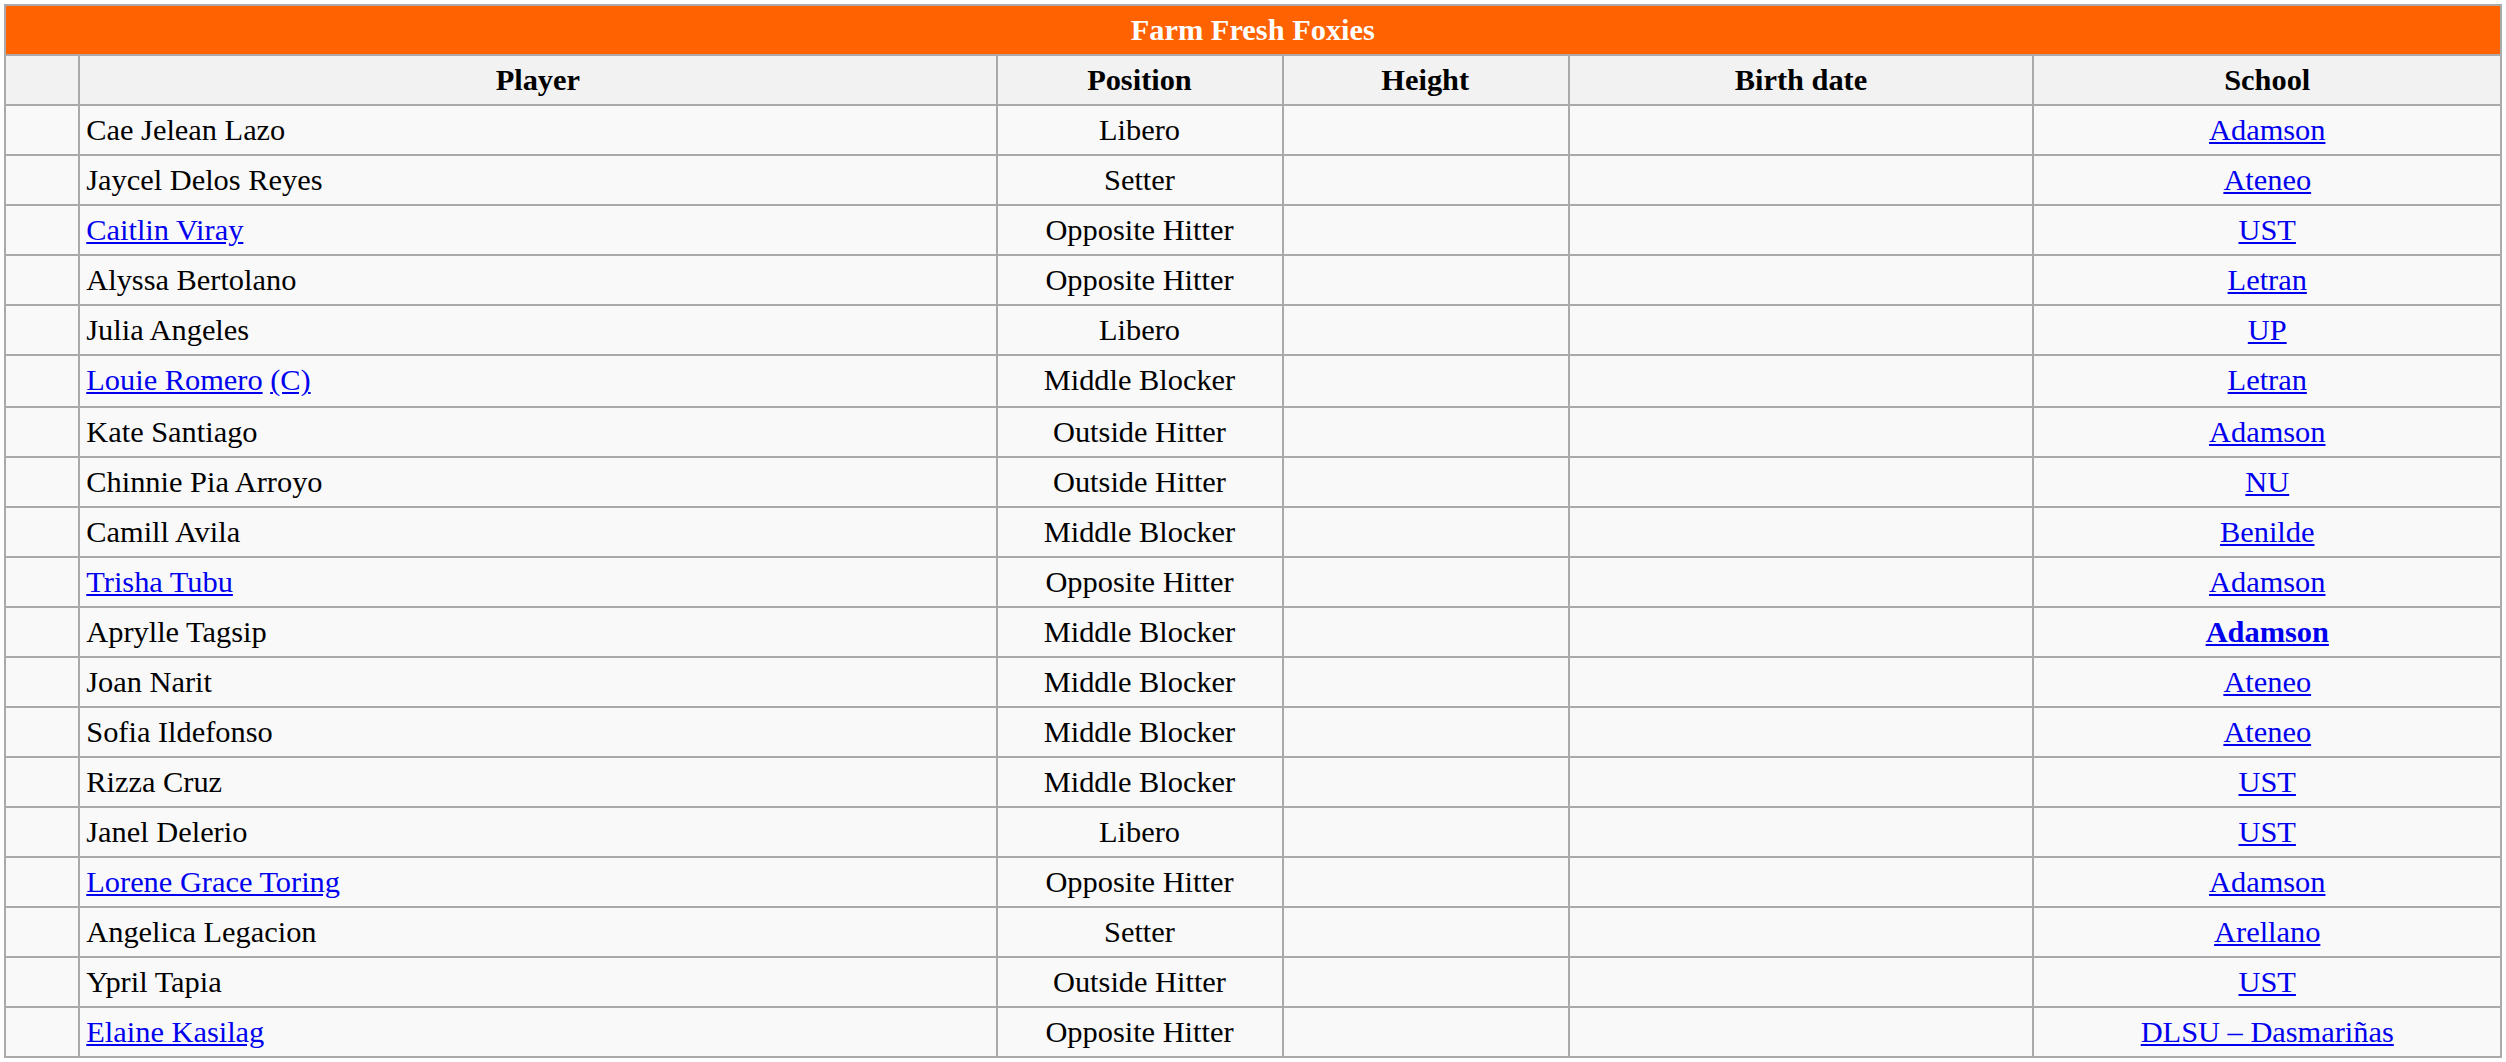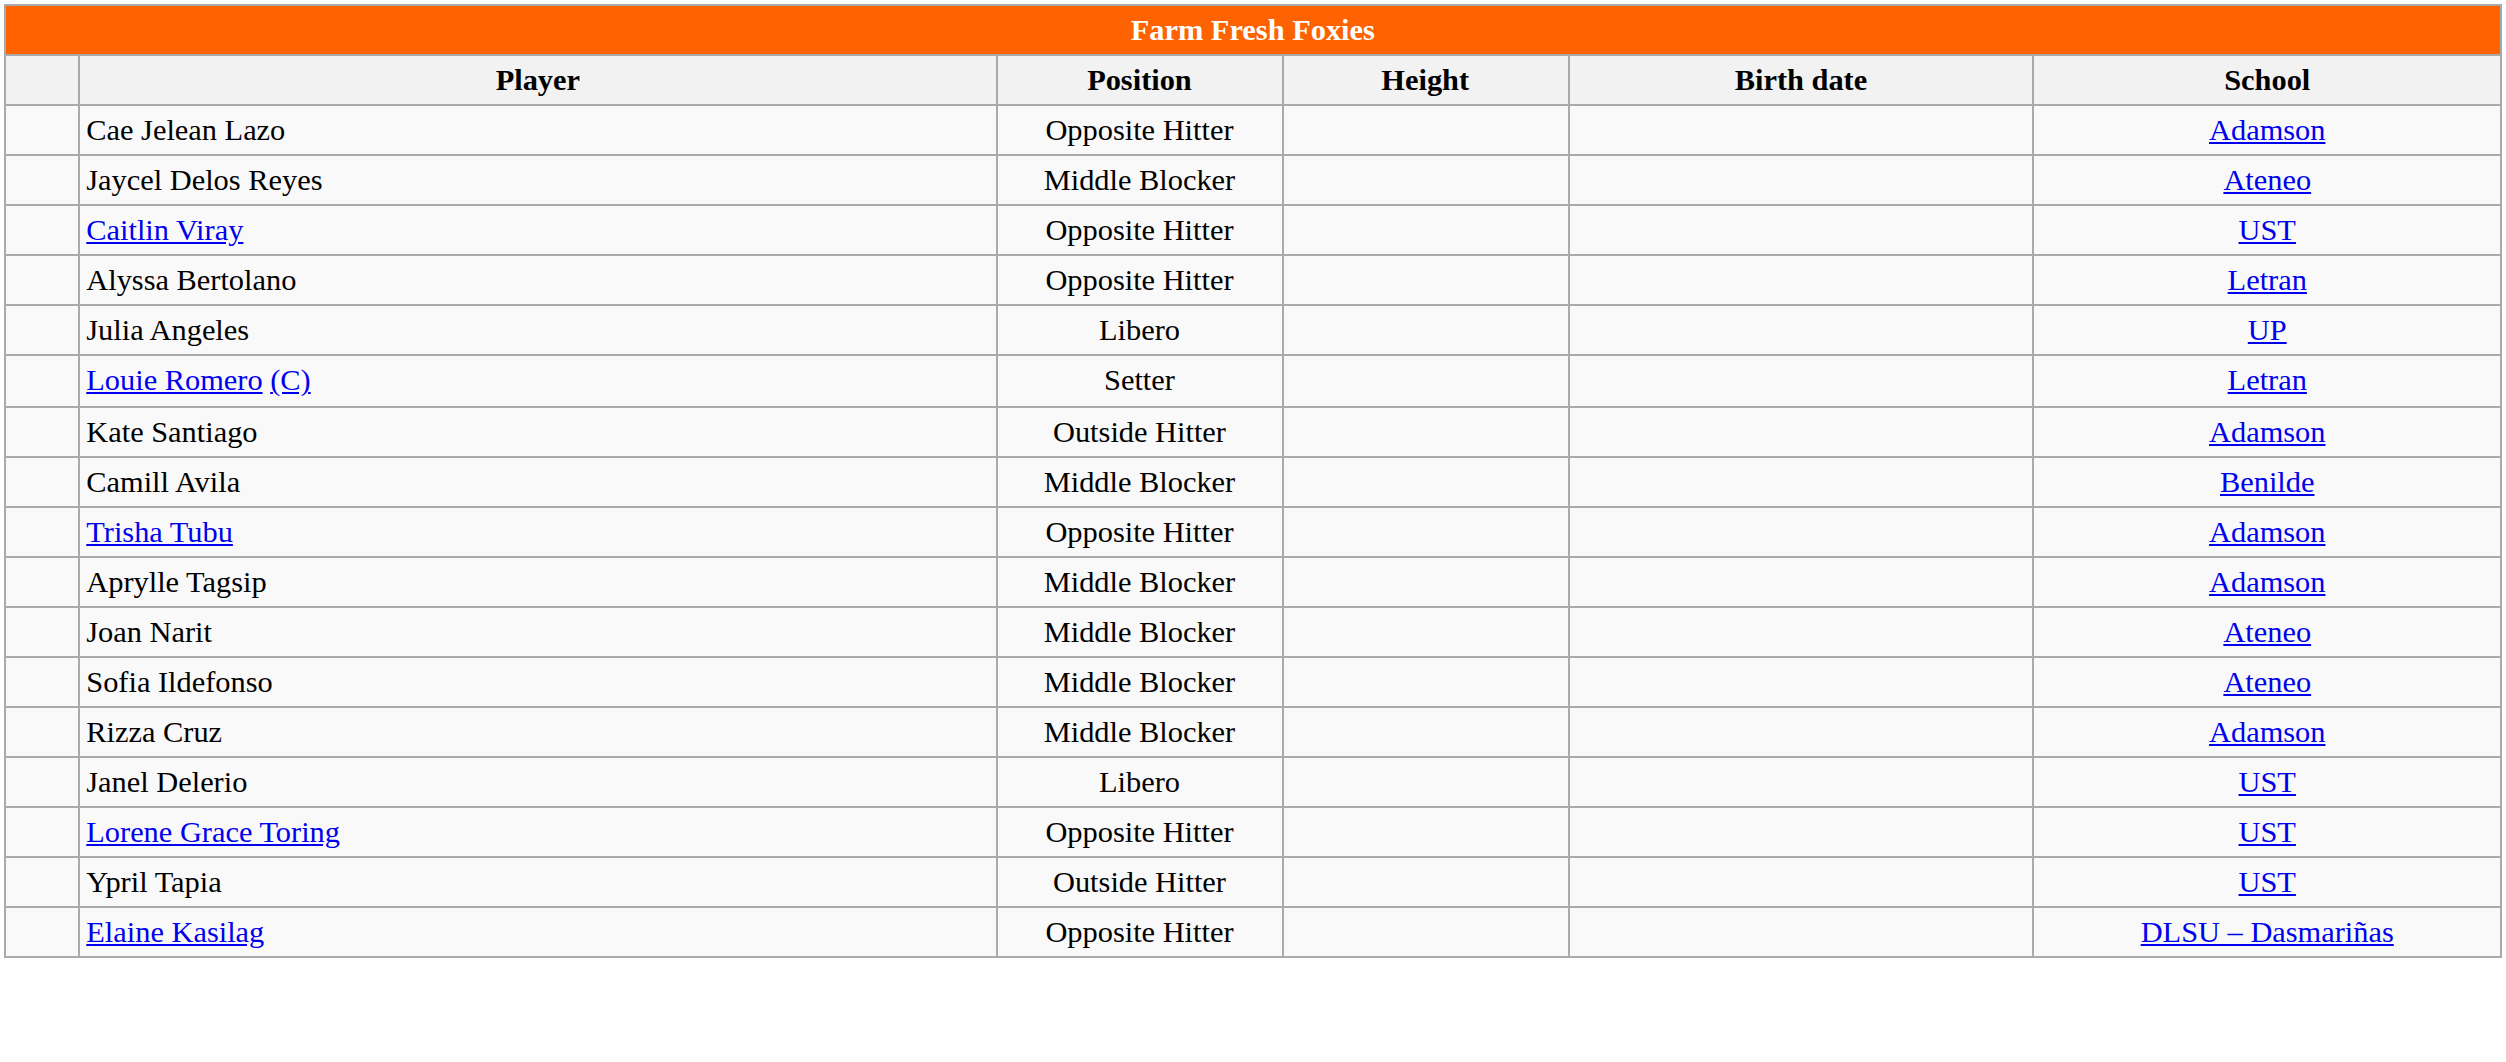 <table class="wikitable sortable" style="font-size:95%; text-align:left;">
 <tr>
 <th colspan="6" style="background:#FF6201; color:white; text-align: center"><strong>Farm Fresh Foxies</strong></th>
 </tr>
 <tr style="background:#244183;">
 <th style="align=center; width:2em;"></th>
 <th style="align=center; width:30em;">Player</th>
 <th style="align=center; width:9em;">Position</th>
 <th style="align=center; width:9em;">Height</th>
 <th style="align=center; width:15em;">Birth date</th>
 <th style="align=center; width:15em;">School</th>
 </tr>
 <tr align=center>
 <td></td>
 <td align=left> Cae Jelean Lazo</td>
-<td>Libero</td>
+<td>Opposite Hitter</td>
 <td></td>
 <td align=right></td>
 <td><a href='#'>Adamson</a></td>
 </tr>
 <tr align=center>
 <td></td>
 <td align=left> Jaycel Delos Reyes</td>
-<td>Setter</td>
+<td>Middle Blocker</td>
 <td></td>
 <td align=right></td>
 <td><a href='#'>Ateneo</a></td>
 </tr>
 <tr align=center>
 <td></td>
 <td align=left> <a href='#'>Caitlin Viray</a></td>
 <td>Opposite Hitter</td>
 <td></td>
 <td align=right></td>
 <td><a href='#'>UST</a></td>
 </tr>
 <tr align=center>
 <td></td>
 <td align=left> Alyssa Bertolano</td>
 <td>Opposite Hitter</td>
 <td></td>
 <td align=right></td>
 <td><a href='#'>Letran</a></td>
 </tr>
 <tr align=center>
 <td></td>
 <td align=left> Julia Angeles</td>
 <td>Libero</td>
 <td></td>
 <td align=right></td>
 <td><a href='#'>UP</a></td>
 </tr>
 <tr align=center>
 <td></td>
 <td align=left> <a href='#'>Louie Romero</a> <a href='#'>(C)</a></td>
-<td>Middle Blocker</td>
+<td>Setter</td>
 <td></td>
 <td align=right></td>
 <td><a href='#'>Letran</a></td>
 </tr>
 <tr align=center>
 <td></td>
 <td align=left> Kate Santiago</td>
 <td>Outside Hitter</td>
 <td></td>
 <td align=right></td>
 <td><a href='#'>Adamson</a></td>
-</tr>
-<tr align=center>
-<td></td>
-<td align="left"> Chinnie Pia Arroyo</td>
-<td>Outside Hitter</td>
-<td></td>
-<td align=right></td>
-<td><a href='#'>NU</a></td>
 </tr>
 <tr align=center>
 <td></td>
 <td align=left> Camill Avila</td>
 <td>Middle Blocker</td>
 <td></td>
 <td align=right></td>
 <td><a href='#'>Benilde</a></td>
 </tr>
 <tr align=center>
 <td></td>
 <td align=left> <a href='#'>Trisha Tubu</a></td>
 <td>Opposite Hitter</td>
 <td></td>
 <td></td>
 <td><a href='#'>Adamson</a></td>
 </tr>
 <tr align=center>
 <td></td>
 <td align=left> Aprylle Tagsip</td>
 <td>Middle Blocker</td>
 <td></td>
 <td align=right></td>
-<td><strong><a href='#'>Adamson</a></strong></td>
+<td><a href='#'>Adamson</a></td>
 </tr>
 <tr align=center>
 <td></td>
 <td align=left> Joan Narit</td>
 <td>Middle Blocker</td>
 <td></td>
 <td></td>
 <td><a href='#'>Ateneo</a></td>
 </tr>
 <tr align=center>
 <td></td>
 <td align=left> Sofia Ildefonso</td>
 <td>Middle Blocker</td>
 <td></td>
 <td></td>
 <td><a href='#'>Ateneo</a></td>
 </tr>
 <tr align=center>
 <td></td>
 <td align=left> Rizza Cruz</td>
 <td>Middle Blocker</td>
 <td></td>
 <td align=right></td>
-<td><a href='#'>UST</a></td>
+<td><a href='#'>Adamson</a></td>
 </tr>
 <tr align=center>
 <td></td>
 <td align=left> Janel Delerio</td>
 <td>Libero</td>
 <td></td>
 <td align=right></td>
 <td><a href='#'>UST</a></td>
 </tr>
 <tr align=center>
 <td></td>
 <td align=left>  <a href='#'>Lorene Grace Toring</a></td>
 <td>Opposite Hitter</td>
 <td></td>
 <td align=right></td>
-<td><a href='#'>Adamson</a></td>
-</tr>
-<tr align=center>
-<td></td>
-<td align=left> Angelica Legacion</td>
-<td>Setter</td>
-<td></td>
-<td align=right></td>
-<td><a href='#'>Arellano</a></td>
+<td><a href='#'>UST</a></td>
 </tr>
 <tr align=center>
 <td></td>
 <td align=left> Ypril Tapia</td>
 <td>Outside Hitter</td>
 <td></td>
 <td align=right></td>
 <td><a href='#'>UST</a></td>
 </tr>
 <tr align=center>
 <td></td>
 <td align=left> <a href='#'>Elaine Kasilag</a></td>
 <td>Opposite Hitter</td>
 <td></td>
 <td></td>
 <td><a href='#'>DLSU – Dasmariñas</a></td>
 </tr>
 <tr align=center>
 </tr>
 </table>
